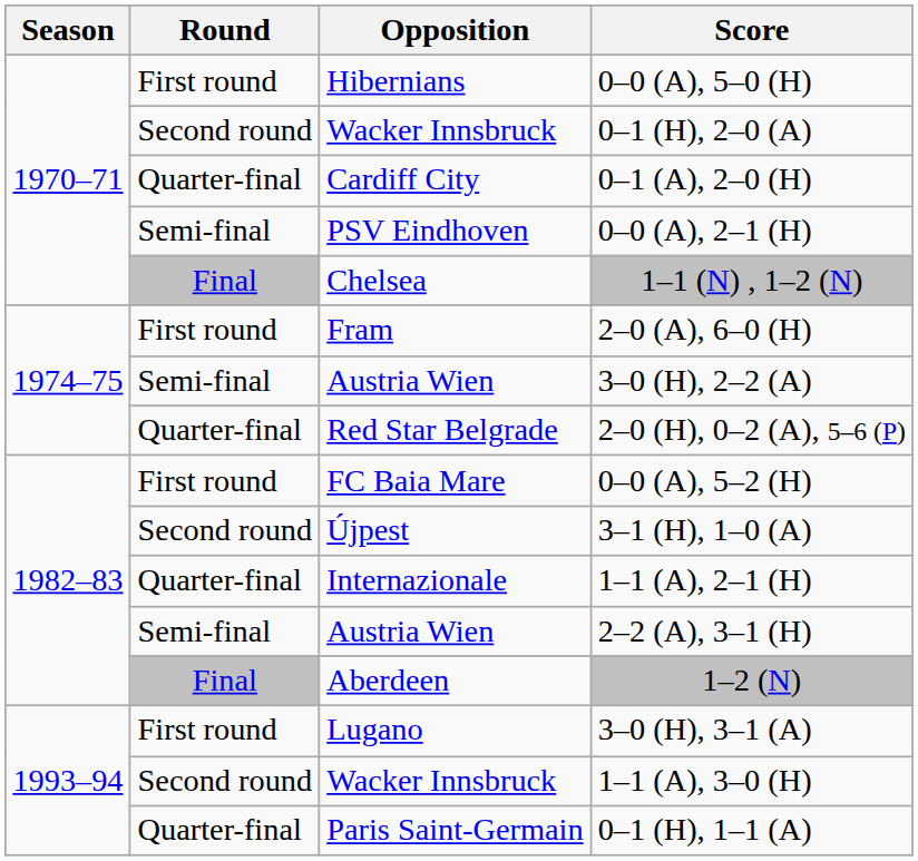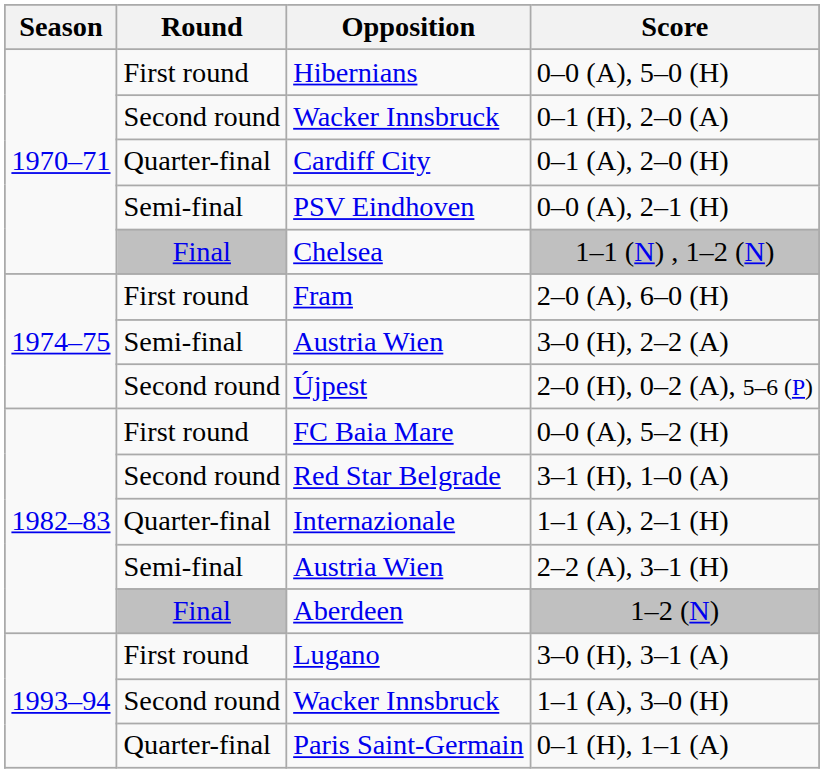 <table class="wikitable sortable">
 <tr>
 <th>Season</th>
 <th>Round</th>
 <th>Opposition</th>
 <th>Score</th>
 </tr>
 <tr>
 <td rowspan="5"><a href='#'>1970–71</a></td>
 <td>First round</td>
 <td> <a href='#'>Hibernians</a></td>
 <td>0–0 (A), 5–0 (H)</td>
 </tr>
 <tr>
 <td>Second round</td>
 <td> <a href='#'>Wacker Innsbruck</a></td>
 <td>0–1 (H), 2–0 (A)</td>
 </tr>
 <tr>
 <td>Quarter-final</td>
 <td> <a href='#'>Cardiff City</a></td>
 <td>0–1 (A), 2–0 (H)</td>
 </tr>
 <tr>
 <td>Semi-final</td>
 <td> <a href='#'>PSV Eindhoven</a></td>
 <td>0–0 (A), 2–1 (H)</td>
 </tr>
 <tr>
 <td style="text-align:center; background:silver;"><a href='#'>Final</a></td>
 <td> <a href='#'>Chelsea</a></td>
 <td style="text-align:center; background:silver;">1–1 (<a href='#'>N</a>) , 1–2 (<a href='#'>N</a>)</td>
 </tr>
 <tr>
 <td rowspan="3"><a href='#'>1974–75</a></td>
 <td>First round</td>
 <td> <a href='#'>Fram</a></td>
 <td>2–0 (A), 6–0 (H)</td>
 </tr>
 <tr>
 <td>Semi-final</td>
 <td> <a href='#'>Austria Wien</a></td>
 <td>3–0 (H), 2–2 (A)</td>
 </tr>
 <tr>
-<td>Quarter-final</td>
-<td> <a href='#'>Red Star Belgrade</a></td>
+<td>Second round</td>
+<td> <a href='#'>Újpest</a></td>
 <td>2–0 (H), 0–2 (A), <small>5–6 (<a href='#'>P</a>)</small></td>
 </tr>
 <tr>
 <td rowspan="5"><a href='#'>1982–83</a></td>
 <td>First round</td>
 <td> <a href='#'>FC Baia Mare</a></td>
 <td>0–0 (A), 5–2 (H)</td>
 </tr>
 <tr>
 <td>Second round</td>
-<td> <a href='#'>Újpest</a></td>
+<td> <a href='#'>Red Star Belgrade</a></td>
 <td>3–1 (H), 1–0 (A)</td>
 </tr>
 <tr>
 <td>Quarter-final</td>
 <td> <a href='#'>Internazionale</a></td>
 <td>1–1 (A), 2–1 (H)</td>
 </tr>
 <tr>
 <td>Semi-final</td>
 <td> <a href='#'>Austria Wien</a></td>
 <td>2–2 (A), 3–1 (H)</td>
 </tr>
 <tr>
 <td style="text-align:center; background:silver;"><a href='#'>Final</a></td>
 <td> <a href='#'>Aberdeen</a></td>
 <td style="text-align:center; background:silver;">1–2 (<a href='#'>N</a>) </td>
 </tr>
 <tr>
 <td rowspan="3"><a href='#'>1993–94</a></td>
 <td>First round</td>
 <td> <a href='#'>Lugano</a></td>
 <td>3–0 (H), 3–1 (A)</td>
 </tr>
 <tr>
 <td>Second round</td>
 <td> <a href='#'>Wacker Innsbruck</a></td>
 <td>1–1 (A), 3–0 (H)</td>
 </tr>
 <tr>
 <td>Quarter-final</td>
 <td> <a href='#'>Paris Saint-Germain</a></td>
 <td>0–1 (H), 1–1 (A)</td>
 </tr>
 </table>
